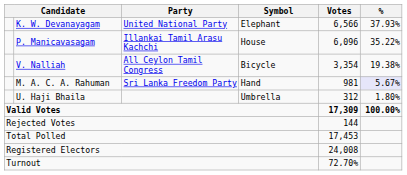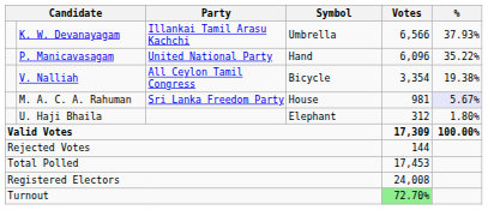 <table class="wikitable" border="1" style="text-align:right;">
 <tr>
 <th align=left colspan=2 width="180">Candidate</th>
 <th align=left width="180">Party</th>
 <th align=left width="120">Symbol</th>
 <th align=left width="60">Votes</th>
 <th align=left width="60">%</th>
 </tr>
 <tr>
 <td bgcolor=> </td>
 <td align=left><a href='#'>K. W. Devanayagam</a></td>
-<td align=left><a href='#'>United National Party</a></td>
-<td align=left>Elephant</td>
+<td align=left><a href='#'>Illankai Tamil Arasu Kachchi</a></td>
+<td align=left>Umbrella</td>
 <td>6,566</td>
 <td>37.93%</td>
 </tr>
 <tr>
 <td bgcolor=> </td>
 <td align=left><a href='#'>P. Manicavasagam</a></td>
-<td align=left><a href='#'>Illankai Tamil Arasu Kachchi</a></td>
-<td align=left>House</td>
+<td align=left><a href='#'>United National Party</a></td>
+<td align=left>Hand</td>
 <td>6,096</td>
 <td>35.22%</td>
 </tr>
 <tr>
 <td bgcolor=> </td>
 <td align=left><a href='#'>V. Nalliah</a></td>
 <td align=left><a href='#'>All Ceylon Tamil Congress</a></td>
 <td align=left>Bicycle</td>
 <td>3,354</td>
 <td>19.38%</td>
 </tr>
 <tr>
 <td bgcolor=> </td>
 <td align=left>M. A. C. A. Rahuman</td>
 <td align=left><a href='#'>Sri Lanka Freedom Party</a></td>
-<td align=left>Hand</td>
+<td align=left>House</td>
 <td>981</td>
 <td style="background: lavender;">5.67%</td>
 </tr>
 <tr>
 <td></td>
 <td align=left>U. Haji Bhaila</td>
 <td></td>
-<td align=left>Umbrella</td>
+<td align=left>Elephant</td>
 <td>312</td>
 <td>1.80%</td>
 </tr>
 <tr>
 <td align=left colspan=4><strong>Valid Votes</strong></td>
 <td><strong>17,309</strong></td>
 <td><strong>100.00%</strong></td>
 </tr>
 <tr>
 <td align=left colspan=4>Rejected Votes</td>
 <td>144</td>
 <td></td>
 </tr>
 <tr>
 <td align=left colspan=4>Total Polled</td>
 <td>17,453</td>
 <td></td>
 </tr>
 <tr>
 <td align=left colspan=4>Registered Electors</td>
 <td>24,008</td>
 <td></td>
 </tr>
 <tr>
 <td align=left colspan=4>Turnout</td>
-<td>72.70%</td>
+<td style="background: lightgreen;">72.70%</td>
 <td></td>
 </tr>
 </table>
